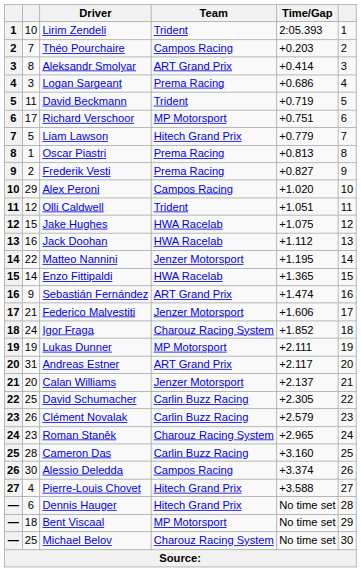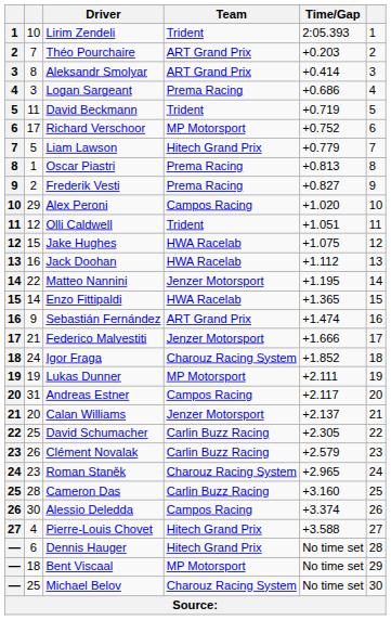 <table class="wikitable" style="font-size:85%">
 <tr>
 <th></th>
 <th></th>
 <th>Driver</th>
 <th>Team</th>
 <th>Time/Gap</th>
 <th></th>
 </tr>
 <tr>
 <th>1</th>
 <td align="center">10</td>
 <td> <a href='#'>Lirim Zendeli</a></td>
 <td><a href='#'>Trident</a></td>
 <td>2:05.393</td>
 <td>1</td>
 </tr>
 <tr>
 <th>2</th>
 <td align="center">7</td>
 <td> <a href='#'>Théo Pourchaire</a></td>
-<td><a href='#'>Campos Racing</a></td>
+<td><a href='#'>ART Grand Prix</a></td>
 <td>+0.203</td>
 <td>2</td>
 </tr>
 <tr>
 <th>3</th>
 <td align="center">8</td>
 <td> <a href='#'>Aleksandr Smolyar</a></td>
 <td><a href='#'>ART Grand Prix</a></td>
 <td>+0.414</td>
 <td>3</td>
 </tr>
 <tr>
 <th>4</th>
 <td align="center">3</td>
 <td> <a href='#'>Logan Sargeant</a></td>
 <td><a href='#'>Prema Racing</a></td>
 <td>+0.686</td>
 <td>4</td>
 </tr>
 <tr>
 <th>5</th>
 <td align="center">11</td>
 <td> <a href='#'>David Beckmann</a></td>
 <td><a href='#'>Trident</a></td>
 <td>+0.719</td>
 <td>5</td>
 </tr>
 <tr>
 <th>6</th>
 <td align="center">17</td>
 <td> <a href='#'>Richard Verschoor</a></td>
 <td><a href='#'>MP Motorsport</a></td>
-<td>+0.751</td>
+<td>+0.752</td>
 <td>6</td>
 </tr>
 <tr>
 <th>7</th>
 <td align="center">5</td>
 <td> <a href='#'>Liam Lawson</a></td>
 <td><a href='#'>Hitech Grand Prix</a></td>
 <td>+0.779</td>
 <td>7</td>
 </tr>
 <tr>
 <th>8</th>
 <td align="center">1</td>
 <td> <a href='#'>Oscar Piastri</a></td>
 <td><a href='#'>Prema Racing</a></td>
 <td>+0.813</td>
 <td>8</td>
 </tr>
 <tr>
 <th>9</th>
 <td align="center">2</td>
 <td> <a href='#'>Frederik Vesti</a></td>
 <td><a href='#'>Prema Racing</a></td>
 <td>+0.827</td>
 <td>9</td>
 </tr>
 <tr>
 <th>10</th>
 <td align="center">29</td>
 <td> <a href='#'>Alex Peroni</a></td>
 <td><a href='#'>Campos Racing</a></td>
 <td>+1.020</td>
 <td>10</td>
 </tr>
 <tr>
 <th>11</th>
 <td align="center">12</td>
 <td> <a href='#'>Olli Caldwell</a></td>
 <td><a href='#'>Trident</a></td>
 <td>+1.051</td>
 <td>11</td>
 </tr>
 <tr>
 <th>12</th>
 <td align="center">15</td>
 <td> <a href='#'>Jake Hughes</a></td>
 <td><a href='#'>HWA Racelab</a></td>
 <td>+1.075</td>
 <td>12</td>
 </tr>
 <tr>
 <th>13</th>
 <td align="center">16</td>
 <td> <a href='#'>Jack Doohan</a></td>
 <td><a href='#'>HWA Racelab</a></td>
 <td>+1.112</td>
 <td>13</td>
 </tr>
 <tr>
 <th>14</th>
 <td align="center">22</td>
 <td> <a href='#'>Matteo Nannini</a></td>
 <td><a href='#'>Jenzer Motorsport</a></td>
 <td>+1.195</td>
 <td>14</td>
 </tr>
 <tr>
 <th>15</th>
 <td align="center">14</td>
 <td> <a href='#'>Enzo Fittipaldi</a></td>
 <td><a href='#'>HWA Racelab</a></td>
 <td>+1.365</td>
 <td>15</td>
 </tr>
 <tr>
 <th>16</th>
 <td align="center">9</td>
 <td> <a href='#'>Sebastián Fernández</a></td>
 <td><a href='#'>ART Grand Prix</a></td>
 <td>+1.474</td>
 <td>16</td>
 </tr>
 <tr>
 <th>17</th>
 <td align="center">21</td>
 <td> <a href='#'>Federico Malvestiti</a></td>
 <td><a href='#'>Jenzer Motorsport</a></td>
-<td>+1.606</td>
+<td>+1.666</td>
 <td>17</td>
 </tr>
 <tr>
 <th>18</th>
 <td align="center">24</td>
 <td> <a href='#'>Igor Fraga</a></td>
 <td><a href='#'>Charouz Racing System</a></td>
 <td>+1.852</td>
 <td>18</td>
 </tr>
 <tr>
 <th>19</th>
 <td align="center">19</td>
 <td> <a href='#'>Lukas Dunner</a></td>
 <td><a href='#'>MP Motorsport</a></td>
 <td>+2.111</td>
 <td>19</td>
 </tr>
 <tr>
 <th>20</th>
 <td align="center">31</td>
 <td> <a href='#'>Andreas Estner</a></td>
-<td><a href='#'>ART Grand Prix</a></td>
+<td><a href='#'>Campos Racing</a></td>
 <td>+2.117</td>
 <td>20</td>
 </tr>
 <tr>
 <th>21</th>
 <td align="center">20</td>
 <td> <a href='#'>Calan Williams</a></td>
 <td><a href='#'>Jenzer Motorsport</a></td>
 <td>+2.137</td>
 <td>21</td>
 </tr>
 <tr>
 <th>22</th>
 <td align="center">25</td>
 <td> <a href='#'>David Schumacher</a></td>
 <td><a href='#'>Carlin Buzz Racing</a></td>
 <td>+2.305</td>
 <td>22</td>
 </tr>
 <tr>
 <th>23</th>
 <td align="center">26</td>
 <td> <a href='#'>Clément Novalak</a></td>
 <td><a href='#'>Carlin Buzz Racing</a></td>
 <td>+2.579</td>
 <td>23</td>
 </tr>
 <tr>
 <th>24</th>
 <td align="center">23</td>
 <td> <a href='#'>Roman Staněk</a></td>
 <td><a href='#'>Charouz Racing System</a></td>
 <td>+2.965</td>
 <td>24</td>
 </tr>
 <tr>
 <th>25</th>
 <td align="center">28</td>
 <td> <a href='#'>Cameron Das</a></td>
 <td><a href='#'>Carlin Buzz Racing</a></td>
 <td>+3.160</td>
 <td>25</td>
 </tr>
 <tr>
 <th>26</th>
 <td align="center">30</td>
 <td> <a href='#'>Alessio Deledda</a></td>
 <td><a href='#'>Campos Racing</a></td>
 <td>+3.374</td>
 <td>26</td>
 </tr>
 <tr>
 <th>27</th>
 <td align="center">4</td>
 <td> <a href='#'>Pierre-Louis Chovet</a></td>
 <td><a href='#'>Hitech Grand Prix</a></td>
 <td>+3.588</td>
 <td>27</td>
 </tr>
 <tr>
 <th>—</th>
 <td align="center">6</td>
 <td> <a href='#'>Dennis Hauger</a></td>
 <td><a href='#'>Hitech Grand Prix</a></td>
 <td>No time set</td>
 <td>28</td>
 </tr>
 <tr>
 <th>—</th>
 <td align="center">18</td>
 <td> <a href='#'>Bent Viscaal</a></td>
 <td><a href='#'>MP Motorsport</a></td>
 <td>No time set</td>
 <td>29</td>
 </tr>
 <tr>
 <th>—</th>
 <td align="center">25</td>
 <td> <a href='#'>Michael Belov</a></td>
 <td><a href='#'>Charouz Racing System</a></td>
 <td>No time set</td>
 <td>30</td>
 </tr>
 <tr>
 <th colspan="6">Source:</th>
 </tr>
 </table>
